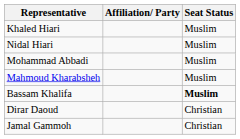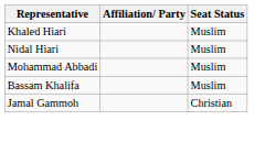 <table class="wikitable">
 <tr>
 <th>Representative</th>
 <th>Affiliation/ Party</th>
 <th>Seat Status</th>
 </tr>
 <tr>
 <td>Khaled Hiari</td>
 <td></td>
 <td>Muslim</td>
 </tr>
 <tr>
 <td>Nidal Hiari</td>
 <td></td>
 <td>Muslim</td>
 </tr>
 <tr>
 <td>Mohammad Abbadi</td>
 <td></td>
 <td>Muslim</td>
 </tr>
 <tr>
-<td><a href='#'>Mahmoud Kharabsheh</a></td>
+<td>Bassam Khalifa</td>
 <td></td>
 <td>Muslim</td>
-</tr>
-<tr>
-<td>Bassam Khalifa</td>
-<td></td>
-<td><strong>Muslim</strong></td>
-</tr>
-<tr>
-<td>Dirar Daoud</td>
-<td></td>
-<td>Christian</td>
 </tr>
 <tr>
 <td>Jamal Gammoh</td>
 <td></td>
 <td>Christian</td>
 </tr>
 </table>
